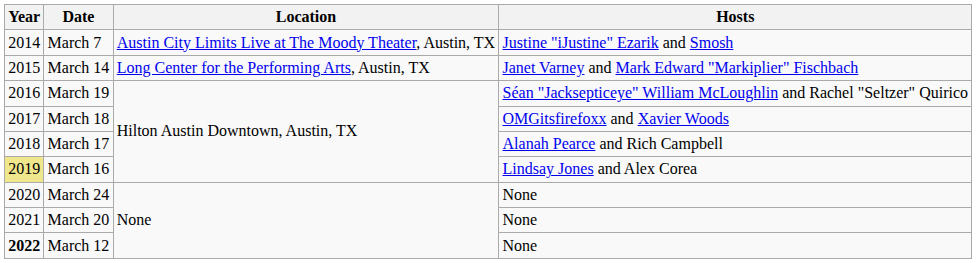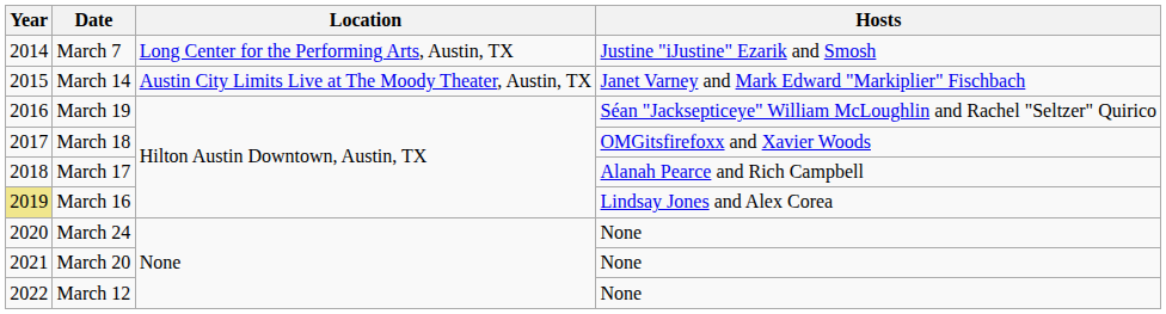 <table class="wikitable">
 <tr>
 <th>Year</th>
 <th>Date</th>
 <th>Location</th>
 <th>Hosts</th>
 </tr>
 <tr>
 <td>2014</td>
 <td>March 7</td>
-<td><a href='#'>Austin City Limits Live at The Moody Theater</a>, Austin, TX</td>
+<td><a href='#'>Long Center for the Performing Arts</a>, Austin, TX</td>
 <td><a href='#'>Justine "iJustine" Ezarik</a> and <a href='#'>Smosh</a></td>
 </tr>
 <tr>
 <td>2015</td>
 <td>March 14</td>
-<td><a href='#'>Long Center for the Performing Arts</a>, Austin, TX</td>
+<td><a href='#'>Austin City Limits Live at The Moody Theater</a>, Austin, TX</td>
 <td><a href='#'>Janet Varney</a> and <a href='#'>Mark Edward "Markiplier" Fischbach</a></td>
 </tr>
 <tr>
 <td>2016</td>
 <td>March 19</td>
 <td rowspan="4">Hilton Austin Downtown, Austin, TX</td>
 <td><a href='#'>Séan "Jacksepticeye" William McLoughlin</a> and Rachel "Seltzer" Quirico</td>
 </tr>
 <tr>
 <td>2017</td>
 <td>March 18</td>
 <td><a href='#'>OMGitsfirefoxx</a> and <a href='#'>Xavier Woods</a></td>
 </tr>
 <tr>
 <td>2018</td>
 <td>March 17</td>
 <td><a href='#'>Alanah Pearce</a> and Rich Campbell</td>
 </tr>
 <tr>
 <td style="background: khaki;">2019</td>
 <td>March 16</td>
 <td><a href='#'>Lindsay Jones</a> and Alex Corea</td>
 </tr>
 <tr>
 <td>2020</td>
 <td>March 24</td>
 <td rowspan="3">None</td>
 <td>None</td>
 </tr>
 <tr>
 <td>2021</td>
 <td>March 20</td>
 <td>None</td>
 </tr>
 <tr>
-<td><strong>2022</strong></td>
+<td>2022</td>
 <td>March 12</td>
 <td>None</td>
 </tr>
 </table>
